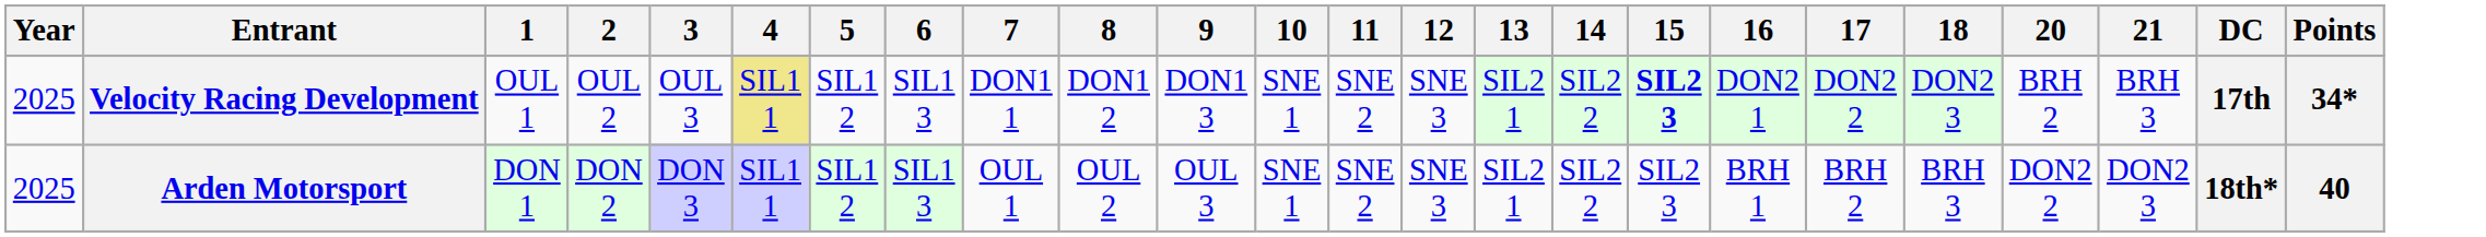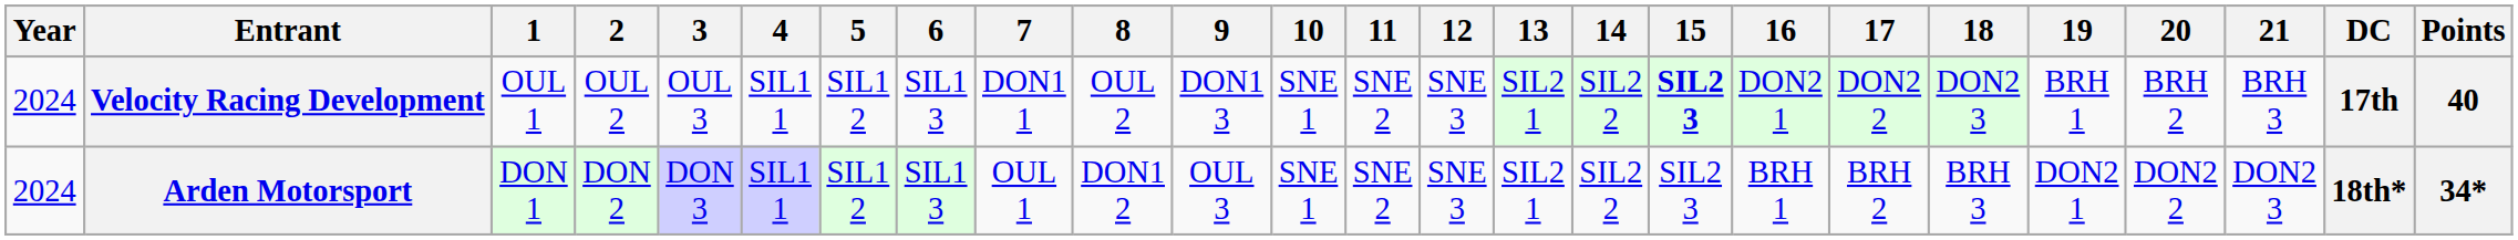 <table class="wikitable" style="text-align:center; font-size:85%;">
 <tr>
 <th>Year</th>
 <th>Entrant</th>
 <th>1</th>
 <th>2</th>
 <th>3</th>
 <th>4</th>
 <th>5</th>
 <th>6</th>
 <th>7</th>
 <th>8</th>
 <th>9</th>
 <th>10</th>
 <th>11</th>
 <th>12</th>
 <th>13</th>
 <th>14</th>
 <th>15</th>
 <th>16</th>
 <th>17</th>
 <th>18</th>
+<th>19</th>
 <th>20</th>
 <th>21</th>
 <th>DC</th>
 <th>Points</th>
 </tr>
 <tr>
-<td><a href='#'>2025</a></td>
+<td><a href='#'>2024</a></td>
 <th nowrap><a href='#'>Velocity Racing Development</a></th>
 <td><a href='#'>OUL<br>1</a></td>
 <td><a href='#'>OUL<br>2</a></td>
 <td><a href='#'>OUL<br>3</a></td>
-<td style="background: khaki;"><a href='#'>SIL1<br>1</a></td>
+<td><a href='#'>SIL1<br>1</a></td>
 <td><a href='#'>SIL1<br>2</a></td>
 <td><a href='#'>SIL1<br>3</a></td>
 <td><a href='#'>DON1<br>1</a></td>
-<td><a href='#'>DON1<br>2</a></td>
+<td><a href='#'>OUL<br>2</a></td>
 <td><a href='#'>DON1<br>3</a></td>
 <td><a href='#'>SNE<br>1</a></td>
 <td><a href='#'>SNE<br>2</a></td>
 <td><a href='#'>SNE<br>3</a></td>
 <td style="background:#DFFFDF;"><a href='#'>SIL2<br>1</a><br></td>
 <td style="background:#DFFFDF;"><a href='#'>SIL2<br>2</a><br></td>
 <td style="background:#DFFFDF;"><strong><a href='#'>SIL2<br>3</a><br></strong></td>
 <td style="background:#DFFFDF;"><a href='#'>DON2<br>1</a><br></td>
 <td style="background:#DFFFDF;"><a href='#'>DON2<br>2</a><br></td>
 <td style="background:#DFFFDF;"><a href='#'>DON2<br>3</a><br></td>
+<td><a href='#'>BRH<br>1</a></td>
 <td><a href='#'>BRH<br>2</a></td>
 <td><a href='#'>BRH<br>3</a></td>
 <th>17th</th>
-<th>34*</th>
+<th>40</th>
 </tr>
 <tr>
-<td><a href='#'>2025</a></td>
+<td><a href='#'>2024</a></td>
 <th nowrap><a href='#'>Arden Motorsport</a></th>
 <td style="background:#DFFFDF;"><a href='#'>DON<br>1</a><br></td>
 <td style="background:#DFFFDF;"><a href='#'>DON<br>2</a><br></td>
 <td style="background:#CFCFFF;"><a href='#'>DON<br>3</a><br></td>
 <td style="background:#CFCFFF;"><a href='#'>SIL1<br>1</a><br></td>
 <td style="background:#DFFFDF;"><a href='#'>SIL1<br>2</a><br></td>
 <td style="background:#DFFFDF;"><a href='#'>SIL1<br>3</a><br></td>
 <td><a href='#'>OUL<br>1</a></td>
-<td><a href='#'>OUL<br>2</a></td>
+<td><a href='#'>DON1<br>2</a></td>
 <td><a href='#'>OUL<br>3</a></td>
 <td><a href='#'>SNE<br>1</a></td>
 <td><a href='#'>SNE<br>2</a></td>
 <td><a href='#'>SNE<br>3</a></td>
 <td><a href='#'>SIL2<br>1</a></td>
 <td><a href='#'>SIL2<br>2</a></td>
 <td><a href='#'>SIL2<br>3</a></td>
 <td><a href='#'>BRH<br>1</a></td>
 <td><a href='#'>BRH<br>2</a></td>
 <td><a href='#'>BRH<br>3</a></td>
+<td><a href='#'>DON2<br>1</a></td>
 <td><a href='#'>DON2<br>2</a></td>
 <td><a href='#'>DON2<br>3</a></td>
 <th>18th*</th>
-<th>40</th>
+<th>34*</th>
 </tr>
 </table>
